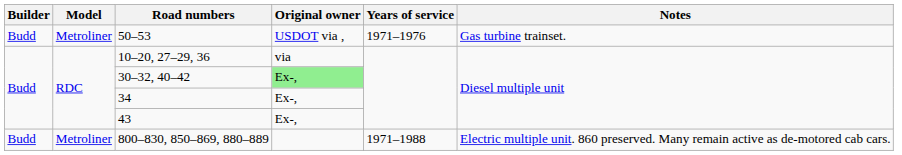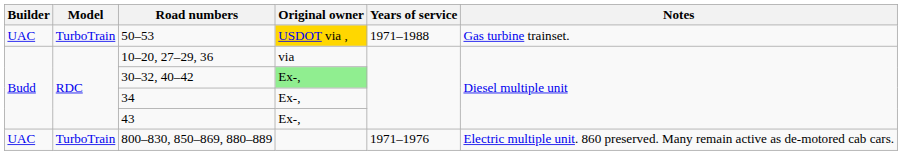 <table class="wikitable sticky-header">
 <tr>
 <th>Builder</th>
 <th>Model</th>
 <th>Road numbers</th>
 <th>Original owner</th>
 <th>Years of service</th>
 <th>Notes</th>
 </tr>
 <tr>
-<td><a href='#'>Budd</a></td>
-<td><a href='#'>Metroliner</a></td>
+<td><a href='#'>UAC</a></td>
+<td><a href='#'>TurboTrain</a></td>
 <td>50–53</td>
-<td><a href='#'>USDOT</a> via , </td>
-<td>1971–1976</td>
+<td style="background: gold;"><a href='#'>USDOT</a> via , </td>
+<td>1971–1988</td>
 <td><a href='#'>Gas turbine</a> trainset.</td>
 </tr>
 <tr>
 <td rowspan="4"><a href='#'>Budd</a></td>
 <td rowspan="4"><a href='#'>RDC</a></td>
 <td>10–20, 27–29, 36</td>
 <td> via </td>
 <td rowspan="4"></td>
 <td rowspan="4"><a href='#'>Diesel multiple unit</a></td>
 </tr>
 <tr>
 <td>30–32, 40–42</td>
 <td style="background: lightgreen;">Ex-, </td>
 </tr>
 <tr>
 <td>34</td>
 <td>Ex-, </td>
 </tr>
 <tr>
 <td>43</td>
 <td>Ex-, </td>
 </tr>
 <tr>
-<td><a href='#'>Budd</a></td>
-<td><a href='#'>Metroliner</a></td>
+<td><a href='#'>UAC</a></td>
+<td><a href='#'>TurboTrain</a></td>
 <td>800–830, 850–869, 880–889</td>
 <td></td>
-<td>1971–1988</td>
+<td>1971–1976</td>
 <td><a href='#'>Electric multiple unit</a>. 860 preserved. Many remain active as de-motored cab cars.</td>
 </tr>
 </table>
